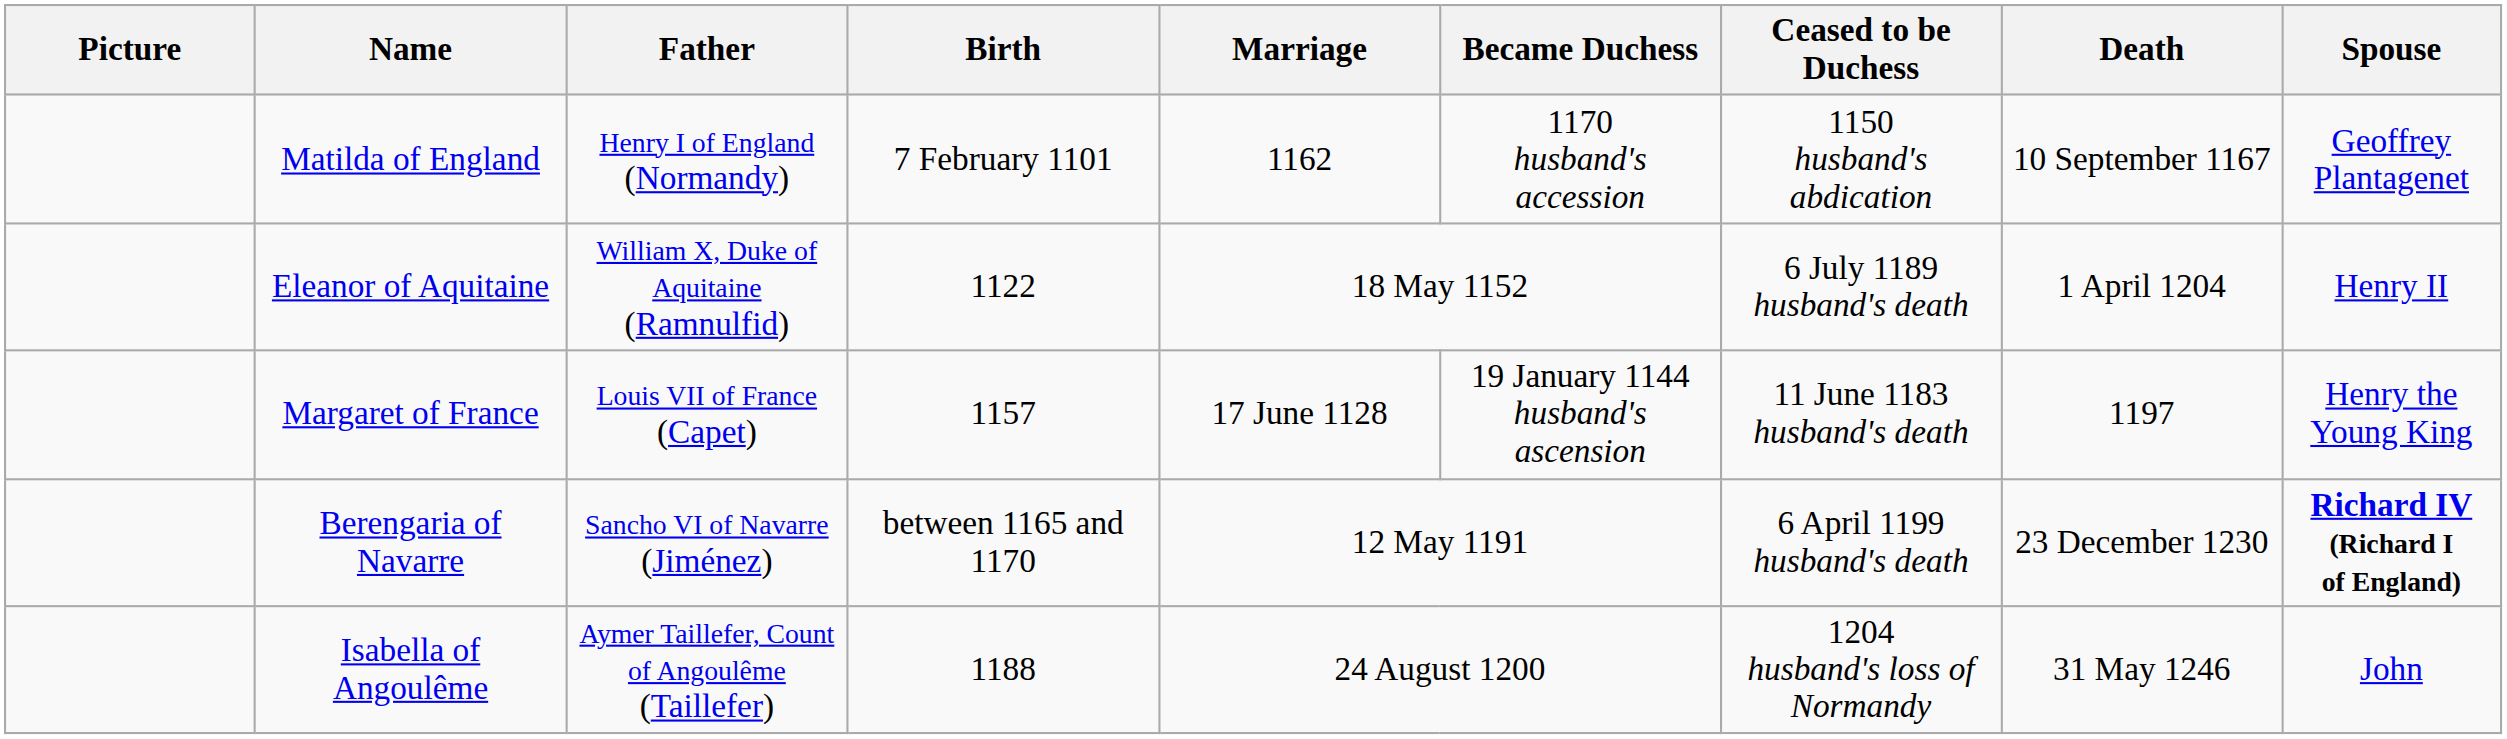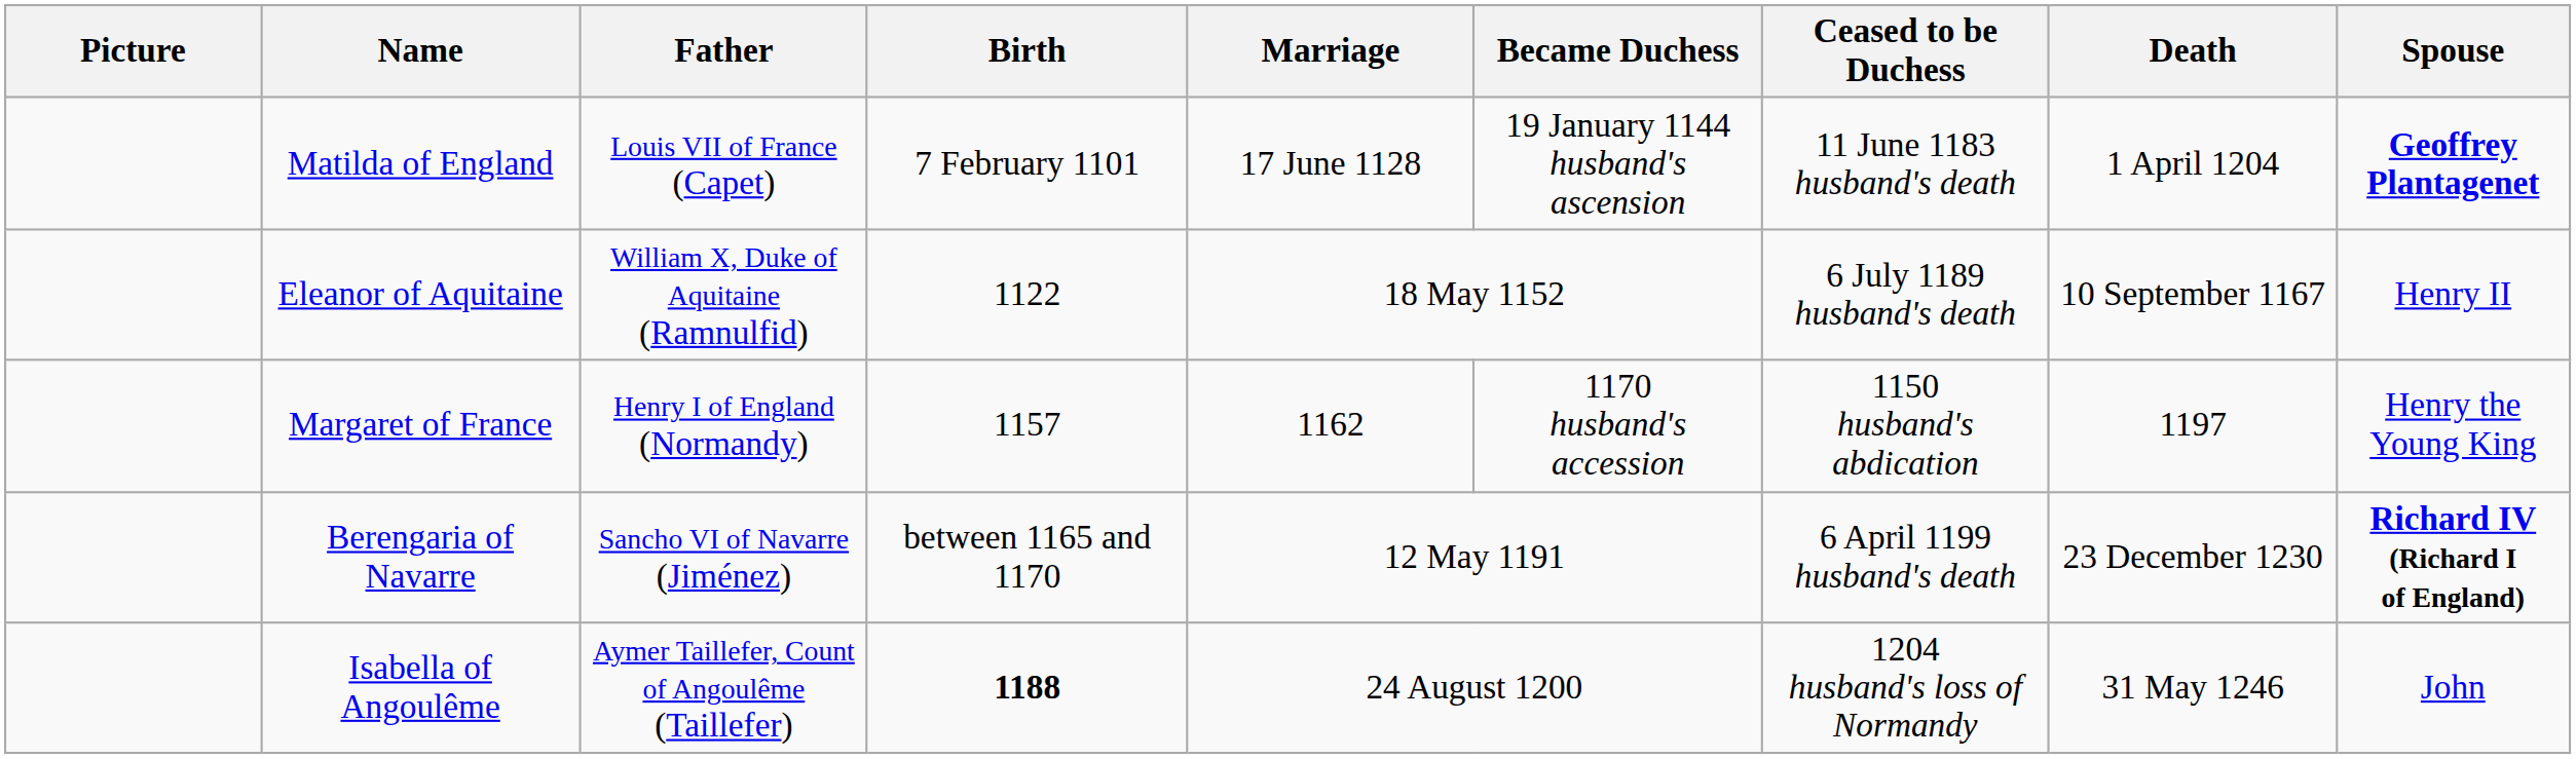 <table style="width:95%;" class="wikitable">
 <tr>
 <th style="width:8%;">Picture</th>
 <th style="width:10%;">Name</th>
 <th style="width:9%;">Father</th>
 <th style="width:10%;">Birth</th>
 <th style="width:9%;">Marriage</th>
 <th style="width:9%;">Became Duchess</th>
 <th style="width:9%;">Ceased to be Duchess</th>
 <th style="width:9%;">Death</th>
 <th style="width:7%;">Spouse</th>
 </tr>
 <tr>
 <td style="text-align:center;"></td>
 <td style="text-align:center;"><a href='#'>Matilda of England</a><br></td>
-<td style="text-align:center;"><small><a href='#'>Henry I of England</a></small><br>(<a href='#'>Normandy</a>)</td>
+<td style="text-align:center;"><small><a href='#'>Louis VII of France</a></small><br>(<a href='#'>Capet</a>)</td>
 <td style="text-align:center;">7 February 1101</td>
-<td style="text-align:center;">1162</td>
-<td style="text-align:center;">1170<br><em>husband's accession</em></td>
-<td style="text-align:center;">1150<br><em>husband's abdication</em></td>
-<td style="text-align:center;">10 September 1167</td>
-<td style="text-align:center;"><a href='#'>Geoffrey Plantagenet</a></td>
+<td style="text-align:center;">17 June 1128</td>
+<td style="text-align:center;">19 January 1144<br><em>husband's ascension</em></td>
+<td style="text-align:center;">11 June 1183<br><em>husband's death</em></td>
+<td style="text-align:center;">1 April 1204</td>
+<td style="text-align:center;"><strong><a href='#'>Geoffrey Plantagenet</a></strong></td>
 </tr>
 <tr>
 <td style="text-align:center;"></td>
 <td style="text-align:center;"><a href='#'>Eleanor of Aquitaine</a><br></td>
 <td style="text-align:center;"><small><a href='#'>William X, Duke of Aquitaine</a></small><br>(<a href='#'>Ramnulfid</a>)</td>
 <td style="text-align:center;">1122</td>
 <td style="text-align:center;" colspan="2">18 May 1152</td>
 <td style="text-align:center;">6 July 1189<br><em>husband's death</em></td>
-<td style="text-align:center;">1 April 1204</td>
+<td style="text-align:center;">10 September 1167</td>
 <td style="text-align:center;"><a href='#'>Henry II</a></td>
 </tr>
 <tr>
 <td style="text-align:center;"></td>
 <td style="text-align:center;"><a href='#'>Margaret of France</a><br></td>
-<td style="text-align:center;"><small><a href='#'>Louis VII of France</a></small><br>(<a href='#'>Capet</a>)</td>
+<td style="text-align:center;"><small><a href='#'>Henry I of England</a></small><br>(<a href='#'>Normandy</a>)</td>
 <td style="text-align:center;">1157</td>
-<td style="text-align:center;">17 June 1128</td>
-<td style="text-align:center;">19 January 1144<br><em>husband's ascension</em></td>
-<td style="text-align:center;">11 June 1183<br><em>husband's death</em></td>
+<td style="text-align:center;">1162</td>
+<td style="text-align:center;">1170<br><em>husband's accession</em></td>
+<td style="text-align:center;">1150<br><em>husband's abdication</em></td>
 <td style="text-align:center;">1197</td>
 <td style="text-align:center;"><a href='#'>Henry the Young King</a></td>
 </tr>
 <tr>
 <td style="text-align:center;"></td>
 <td style="text-align:center;"><a href='#'>Berengaria of Navarre</a><br></td>
 <td style="text-align:center;"><small><a href='#'>Sancho VI of Navarre</a></small><br>(<a href='#'>Jiménez</a>)</td>
 <td style="text-align:center;">between 1165 and 1170</td>
 <td style="text-align:center;" colspan="2">12 May 1191</td>
 <td style="text-align:center;">6 April 1199<br><em>husband's death</em></td>
 <td style="text-align:center;">23 December 1230</td>
 <td style="text-align:center;"><strong><a href='#'>Richard IV</a><br><small>(Richard I<br>of England)</small></strong></td>
 </tr>
 <tr>
 <td style="text-align:center;"></td>
 <td style="text-align:center;"><a href='#'>Isabella of Angoulême</a><br></td>
 <td style="text-align:center;"><small><a href='#'>Aymer Taillefer, Count of Angoulême</a></small><br>(<a href='#'>Taillefer</a>)</td>
-<td style="text-align:center;">1188</td>
+<td style="text-align:center;"><strong>1188</strong></td>
 <td style="text-align:center;" colspan="2">24 August 1200</td>
 <td style="text-align:center;">1204<br><em>husband's loss of Normandy</em></td>
 <td style="text-align:center;">31 May 1246</td>
 <td style="text-align:center;"><a href='#'>John</a></td>
 </tr>
 </table>
